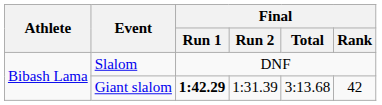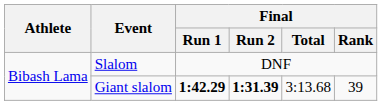 <table class="wikitable">
 <tr>
 <th rowspan="2">Athlete</th>
 <th rowspan="2">Event</th>
 <th colspan="4">Final</th>
 </tr>
 <tr>
 <th>Run 1</th>
 <th>Run 2</th>
 <th>Total</th>
 <th>Rank</th>
 </tr>
 <tr>
 <td rowspan=2><a href='#'>Bibash Lama</a></td>
 <td><a href='#'>Slalom</a></td>
 <td align="center" colspan=4>DNF</td>
 </tr>
 <tr>
 <td><a href='#'>Giant slalom</a></td>
 <td align="center"><strong>1:42.29</strong></td>
-<td align="center">1:31.39</td>
+<td align="center"><strong>1:31.39</strong></td>
 <td align="center">3:13.68</td>
-<td align="center">42</td>
+<td align="center">39</td>
 </tr>
 </table>
